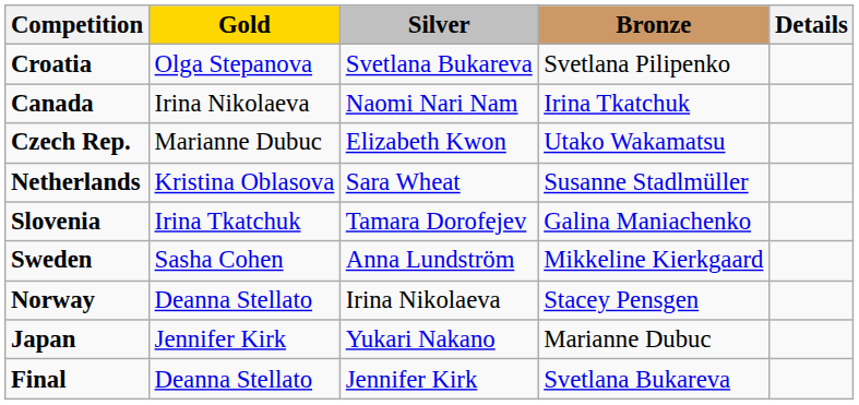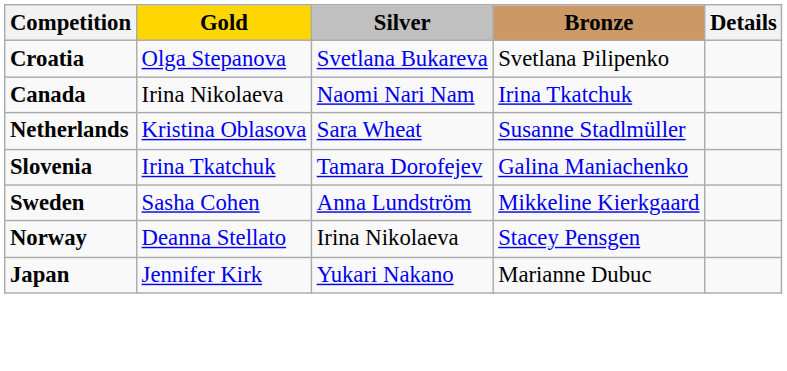 <table class="wikitable">
 <tr>
 <th>Competition</th>
 <td align=center bgcolor=gold><strong>Gold</strong></td>
 <td align=center bgcolor=silver><strong>Silver</strong></td>
 <td align=center bgcolor=cc9966><strong>Bronze</strong></td>
 <th>Details</th>
 </tr>
 <tr>
 <td><strong>Croatia</strong></td>
 <td> <a href='#'>Olga Stepanova</a></td>
 <td> <a href='#'>Svetlana Bukareva</a></td>
 <td> Svetlana Pilipenko</td>
 <td></td>
 </tr>
 <tr>
 <td><strong>Canada</strong></td>
 <td> Irina Nikolaeva</td>
 <td> <a href='#'>Naomi Nari Nam</a></td>
 <td> <a href='#'>Irina Tkatchuk</a></td>
-<td></td>
-</tr>
-<tr>
-<td><strong>Czech Rep.</strong></td>
-<td> Marianne Dubuc</td>
-<td> <a href='#'>Elizabeth Kwon</a></td>
-<td> <a href='#'>Utako Wakamatsu</a></td>
 <td></td>
 </tr>
 <tr>
 <td><strong>Netherlands</strong></td>
 <td> <a href='#'>Kristina Oblasova</a></td>
 <td> <a href='#'>Sara Wheat</a></td>
 <td> <a href='#'>Susanne Stadlmüller</a></td>
 <td></td>
 </tr>
 <tr>
 <td><strong>Slovenia</strong></td>
 <td> <a href='#'>Irina Tkatchuk</a></td>
 <td> <a href='#'>Tamara Dorofejev</a></td>
 <td> <a href='#'>Galina Maniachenko</a></td>
 <td></td>
 </tr>
 <tr>
 <td><strong>Sweden</strong></td>
 <td> <a href='#'>Sasha Cohen</a></td>
 <td> <a href='#'>Anna Lundström</a></td>
 <td> <a href='#'>Mikkeline Kierkgaard</a></td>
 <td></td>
 </tr>
 <tr>
 <td><strong>Norway</strong></td>
 <td> <a href='#'>Deanna Stellato</a></td>
 <td> Irina Nikolaeva</td>
 <td> <a href='#'>Stacey Pensgen</a></td>
 <td></td>
 </tr>
 <tr>
 <td><strong>Japan</strong></td>
 <td> <a href='#'>Jennifer Kirk</a></td>
 <td> <a href='#'>Yukari Nakano</a></td>
 <td> Marianne Dubuc</td>
 <td></td>
 </tr>
-<tr>
-<td><strong>Final</strong></td>
-<td> <a href='#'>Deanna Stellato</a></td>
-<td> <a href='#'>Jennifer Kirk</a></td>
-<td> <a href='#'>Svetlana Bukareva</a></td>
-<td></td>
-</tr>
 </table>
